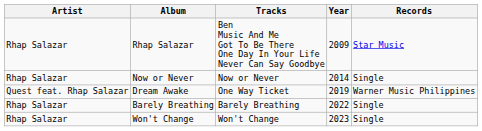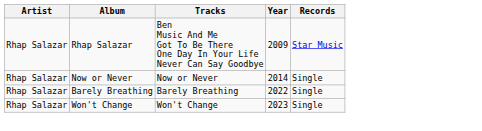 <table class="wikitable">
 <tr>
 <th>Artist</th>
 <th>Album</th>
 <th>Tracks</th>
 <th>Year</th>
 <th>Records</th>
 </tr>
 <tr>
 <td>Rhap Salazar</td>
 <td>Rhap Salazar</td>
 <td>Ben <br>Music And Me <br>Got To Be There <br>One Day In Your Life <br>Never Can Say Goodbye</td>
 <td>2009</td>
 <td><a href='#'>Star Music</a></td>
 </tr>
 <tr>
 <td>Rhap Salazar</td>
 <td>Now or Never</td>
 <td>Now or Never</td>
 <td>2014</td>
 <td>Single</td>
 </tr>
 <tr>
-<td>Quest feat. Rhap Salazar</td>
-<td>Dream Awake</td>
-<td>One Way Ticket</td>
-<td>2019</td>
-<td>Warner Music Philippines</td>
-</tr>
-<tr>
 <td>Rhap Salazar</td>
 <td>Barely Breathing</td>
 <td>Barely Breathing</td>
 <td>2022</td>
 <td>Single</td>
 </tr>
 <tr>
 <td>Rhap Salazar</td>
 <td>Won't Change</td>
 <td>Won't Change</td>
 <td>2023</td>
 <td>Single</td>
 </tr>
 </table>
